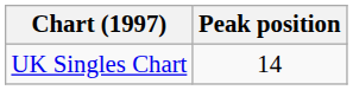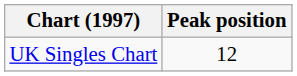 <table class="wikitable sortable">
 <tr>
 <th>Chart (1997)</th>
 <th>Peak position</th>
 </tr>
 <tr>
 <td><a href='#'>UK Singles Chart</a></td>
-<td align="center">14</td>
+<td align="center">12</td>
 </tr>
 </table>
